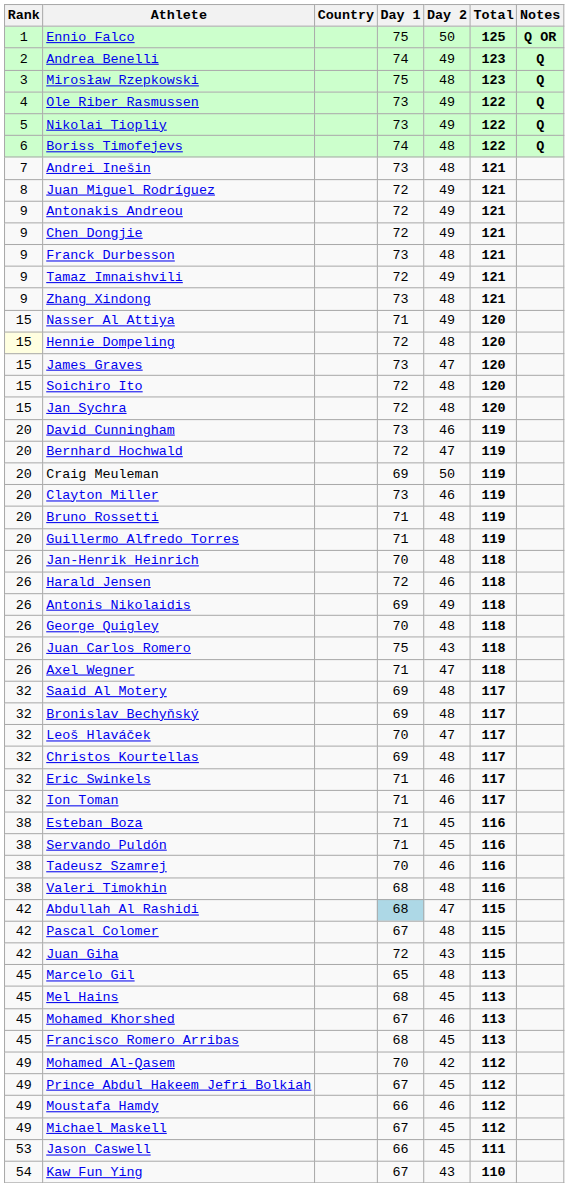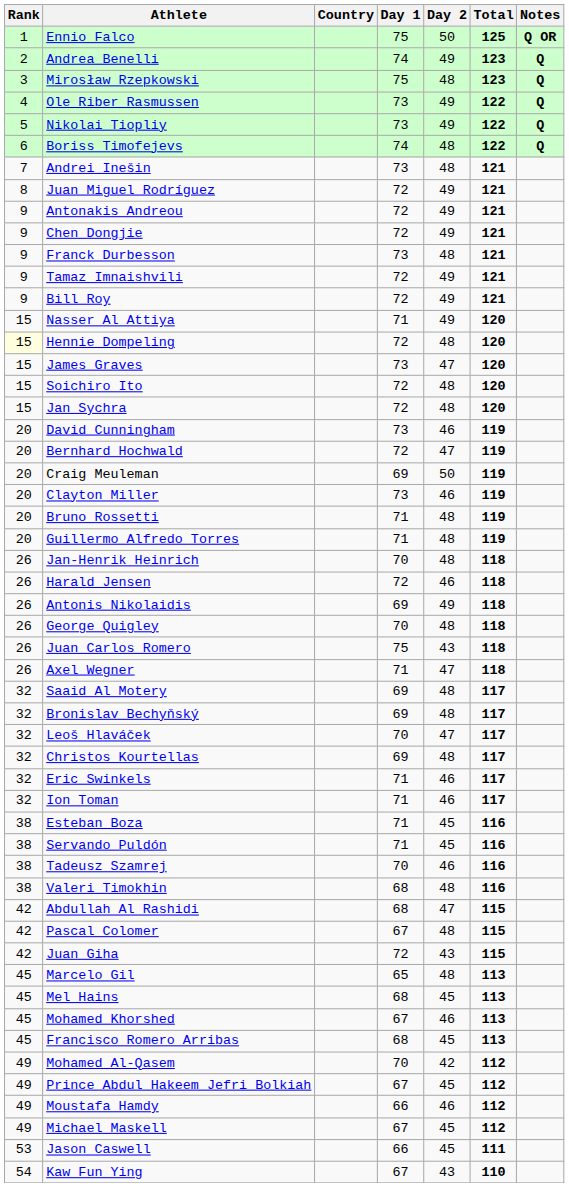 <table class="wikitable sortable" style="text-align: center">
 <tr>
 <th>Rank</th>
 <th>Athlete</th>
 <th>Country</th>
 <th>Day 1</th>
 <th>Day 2</th>
 <th>Total</th>
 <th>Notes</th>
 </tr>
 <tr bgcolor=#ccffcc>
 <td>1</td>
 <td align=left><a href='#'>Ennio Falco</a></td>
 <td align=left></td>
 <td>75</td>
 <td>50</td>
 <td><strong>125</strong></td>
 <td><strong>Q OR</strong></td>
 </tr>
 <tr bgcolor=#ccffcc>
 <td>2</td>
 <td align=left><a href='#'>Andrea Benelli</a></td>
 <td align=left></td>
 <td>74</td>
 <td>49</td>
 <td><strong>123</strong></td>
 <td><strong>Q</strong></td>
 </tr>
 <tr bgcolor=#ccffcc>
 <td>3</td>
 <td align=left><a href='#'>Mirosław Rzepkowski</a></td>
 <td align=left></td>
 <td>75</td>
 <td>48</td>
 <td><strong>123</strong></td>
 <td><strong>Q</strong></td>
 </tr>
 <tr bgcolor=#ccffcc>
 <td>4</td>
 <td align=left><a href='#'>Ole Riber Rasmussen</a></td>
 <td align=left></td>
 <td>73</td>
 <td>49</td>
 <td><strong>122</strong></td>
 <td><strong>Q</strong></td>
 </tr>
 <tr bgcolor=#ccffcc>
 <td>5</td>
 <td align=left><a href='#'>Nikolai Tiopliy</a></td>
 <td align=left></td>
 <td>73</td>
 <td>49</td>
 <td><strong>122</strong></td>
 <td><strong>Q</strong></td>
 </tr>
 <tr bgcolor=#ccffcc>
 <td>6</td>
 <td align=left><a href='#'>Boriss Timofejevs</a></td>
 <td align=left></td>
 <td>74</td>
 <td>48</td>
 <td><strong>122</strong></td>
 <td><strong>Q</strong></td>
 </tr>
 <tr>
 <td>7</td>
 <td align=left><a href='#'>Andrei Inešin</a></td>
 <td align=left></td>
 <td>73</td>
 <td>48</td>
 <td><strong>121</strong></td>
 <td></td>
 </tr>
 <tr>
 <td>8</td>
 <td align=left><a href='#'>Juan Miguel Rodríguez</a></td>
 <td align=left></td>
 <td>72</td>
 <td>49</td>
 <td><strong>121</strong></td>
 <td></td>
 </tr>
 <tr>
 <td>9</td>
 <td align=left><a href='#'>Antonakis Andreou</a></td>
 <td align=left></td>
 <td>72</td>
 <td>49</td>
 <td><strong>121</strong></td>
 <td></td>
 </tr>
 <tr>
 <td>9</td>
 <td align=left><a href='#'>Chen Dongjie</a></td>
 <td align=left></td>
 <td>72</td>
 <td>49</td>
 <td><strong>121</strong></td>
 <td></td>
 </tr>
 <tr>
 <td>9</td>
 <td align=left><a href='#'>Franck Durbesson</a></td>
 <td align=left></td>
 <td>73</td>
 <td>48</td>
 <td><strong>121</strong></td>
 <td></td>
 </tr>
 <tr>
 <td>9</td>
 <td align=left><a href='#'>Tamaz Imnaishvili</a></td>
 <td align=left></td>
 <td>72</td>
 <td>49</td>
 <td><strong>121</strong></td>
 <td></td>
 </tr>
 <tr>
 <td>9</td>
-<td align=left><a href='#'>Zhang Xindong</a></td>
+<td align=left><a href='#'>Bill Roy</a></td>
 <td align=left></td>
-<td>73</td>
-<td>48</td>
+<td>72</td>
+<td>49</td>
 <td><strong>121</strong></td>
 <td></td>
 </tr>
 <tr>
 <td>15</td>
 <td align=left><a href='#'>Nasser Al Attiya</a></td>
 <td align=left></td>
 <td>71</td>
 <td>49</td>
 <td><strong>120</strong></td>
 <td></td>
 </tr>
 <tr>
 <td style="background: lightyellow;">15</td>
 <td align=left><a href='#'>Hennie Dompeling</a></td>
 <td align=left></td>
 <td>72</td>
 <td>48</td>
 <td><strong>120</strong></td>
 <td></td>
 </tr>
 <tr>
 <td>15</td>
 <td align=left><a href='#'>James Graves</a></td>
 <td align=left></td>
 <td>73</td>
 <td>47</td>
 <td><strong>120</strong></td>
 <td></td>
 </tr>
 <tr>
 <td>15</td>
 <td align=left><a href='#'>Soichiro Ito</a></td>
 <td align=left></td>
 <td>72</td>
 <td>48</td>
 <td><strong>120</strong></td>
 <td></td>
 </tr>
 <tr>
 <td>15</td>
 <td align=left><a href='#'>Jan Sychra</a></td>
 <td align=left></td>
 <td>72</td>
 <td>48</td>
 <td><strong>120</strong></td>
 <td></td>
 </tr>
 <tr>
 <td>20</td>
 <td align=left><a href='#'>David Cunningham</a></td>
 <td align=left></td>
 <td>73</td>
 <td>46</td>
 <td><strong>119</strong></td>
 <td></td>
 </tr>
 <tr>
 <td>20</td>
 <td align=left><a href='#'>Bernhard Hochwald</a></td>
 <td align=left></td>
 <td>72</td>
 <td>47</td>
 <td><strong>119</strong></td>
 <td></td>
 </tr>
 <tr>
 <td>20</td>
 <td align=left>Craig Meuleman</td>
 <td align=left></td>
 <td>69</td>
 <td>50</td>
 <td><strong>119</strong></td>
 <td></td>
 </tr>
 <tr>
 <td>20</td>
 <td align=left><a href='#'>Clayton Miller</a></td>
 <td align=left></td>
 <td>73</td>
 <td>46</td>
 <td><strong>119</strong></td>
 <td></td>
 </tr>
 <tr>
 <td>20</td>
 <td align=left><a href='#'>Bruno Rossetti</a></td>
 <td align=left></td>
 <td>71</td>
 <td>48</td>
 <td><strong>119</strong></td>
 <td></td>
 </tr>
 <tr>
 <td>20</td>
 <td align=left><a href='#'>Guillermo Alfredo Torres</a></td>
 <td align=left></td>
 <td>71</td>
 <td>48</td>
 <td><strong>119</strong></td>
 <td></td>
 </tr>
 <tr>
 <td>26</td>
 <td align=left><a href='#'>Jan-Henrik Heinrich</a></td>
 <td align=left></td>
 <td>70</td>
 <td>48</td>
 <td><strong>118</strong></td>
 <td></td>
 </tr>
 <tr>
 <td>26</td>
 <td align=left><a href='#'>Harald Jensen</a></td>
 <td align=left></td>
 <td>72</td>
 <td>46</td>
 <td><strong>118</strong></td>
 <td></td>
 </tr>
 <tr>
 <td>26</td>
 <td align=left><a href='#'>Antonis Nikolaidis</a></td>
 <td align=left></td>
 <td>69</td>
 <td>49</td>
 <td><strong>118</strong></td>
 <td></td>
 </tr>
 <tr>
 <td>26</td>
 <td align=left><a href='#'>George Quigley</a></td>
 <td align=left></td>
 <td>70</td>
 <td>48</td>
 <td><strong>118</strong></td>
 <td></td>
 </tr>
 <tr>
 <td>26</td>
 <td align=left><a href='#'>Juan Carlos Romero</a></td>
 <td align=left></td>
 <td>75</td>
 <td>43</td>
 <td><strong>118</strong></td>
 <td></td>
 </tr>
 <tr>
 <td>26</td>
 <td align=left><a href='#'>Axel Wegner</a></td>
 <td align=left></td>
 <td>71</td>
 <td>47</td>
 <td><strong>118</strong></td>
 <td></td>
 </tr>
 <tr>
 <td>32</td>
 <td align=left><a href='#'>Saaid Al Motery</a></td>
 <td align=left></td>
 <td>69</td>
 <td>48</td>
 <td><strong>117</strong></td>
 <td></td>
 </tr>
 <tr>
 <td>32</td>
 <td align=left><a href='#'>Bronislav Bechyňský</a></td>
 <td align=left></td>
 <td>69</td>
 <td>48</td>
 <td><strong>117</strong></td>
 <td></td>
 </tr>
 <tr>
 <td>32</td>
 <td align=left><a href='#'>Leoš Hlaváček</a></td>
 <td align=left></td>
 <td>70</td>
 <td>47</td>
 <td><strong>117</strong></td>
 <td></td>
 </tr>
 <tr>
 <td>32</td>
 <td align=left><a href='#'>Christos Kourtellas</a></td>
 <td align=left></td>
 <td>69</td>
 <td>48</td>
 <td><strong>117</strong></td>
 <td></td>
 </tr>
 <tr>
 <td>32</td>
 <td align=left><a href='#'>Eric Swinkels</a></td>
 <td align=left></td>
 <td>71</td>
 <td>46</td>
 <td><strong>117</strong></td>
 <td></td>
 </tr>
 <tr>
 <td>32</td>
 <td align=left><a href='#'>Ion Toman</a></td>
 <td align=left></td>
 <td>71</td>
 <td>46</td>
 <td><strong>117</strong></td>
 <td></td>
 </tr>
 <tr>
 <td>38</td>
 <td align=left><a href='#'>Esteban Boza</a></td>
 <td align=left></td>
 <td>71</td>
 <td>45</td>
 <td><strong>116</strong></td>
 <td></td>
 </tr>
 <tr>
 <td>38</td>
 <td align=left><a href='#'>Servando Puldón</a></td>
 <td align=left></td>
 <td>71</td>
 <td>45</td>
 <td><strong>116</strong></td>
 <td></td>
 </tr>
 <tr>
 <td>38</td>
 <td align=left><a href='#'>Tadeusz Szamrej</a></td>
 <td align=left></td>
 <td>70</td>
 <td>46</td>
 <td><strong>116</strong></td>
 <td></td>
 </tr>
 <tr>
 <td>38</td>
 <td align=left><a href='#'>Valeri Timokhin</a></td>
 <td align=left></td>
 <td>68</td>
 <td>48</td>
 <td><strong>116</strong></td>
 <td></td>
 </tr>
 <tr>
 <td>42</td>
 <td align=left><a href='#'>Abdullah Al Rashidi</a></td>
 <td align=left></td>
-<td style="background: lightblue;">68</td>
+<td>68</td>
 <td>47</td>
 <td><strong>115</strong></td>
 <td></td>
 </tr>
 <tr>
 <td>42</td>
 <td align=left><a href='#'>Pascal Colomer</a></td>
 <td align=left></td>
 <td>67</td>
 <td>48</td>
 <td><strong>115</strong></td>
 <td></td>
 </tr>
 <tr>
 <td>42</td>
 <td align=left><a href='#'>Juan Giha</a></td>
 <td align=left></td>
 <td>72</td>
 <td>43</td>
 <td><strong>115</strong></td>
 <td></td>
 </tr>
 <tr>
 <td>45</td>
 <td align=left><a href='#'>Marcelo Gil</a></td>
 <td align=left></td>
 <td>65</td>
 <td>48</td>
 <td><strong>113</strong></td>
 <td></td>
 </tr>
 <tr>
 <td>45</td>
 <td align=left><a href='#'>Mel Hains</a></td>
 <td align=left></td>
 <td>68</td>
 <td>45</td>
 <td><strong>113</strong></td>
 <td></td>
 </tr>
 <tr>
 <td>45</td>
 <td align=left><a href='#'>Mohamed Khorshed</a></td>
 <td align=left></td>
 <td>67</td>
 <td>46</td>
 <td><strong>113</strong></td>
 <td></td>
 </tr>
 <tr>
 <td>45</td>
 <td align=left><a href='#'>Francisco Romero Arribas</a></td>
 <td align=left></td>
 <td>68</td>
 <td>45</td>
 <td><strong>113</strong></td>
 <td></td>
 </tr>
 <tr>
 <td>49</td>
 <td align=left><a href='#'>Mohamed Al-Qasem</a></td>
 <td align=left></td>
 <td>70</td>
 <td>42</td>
 <td><strong>112</strong></td>
 <td></td>
 </tr>
 <tr>
 <td>49</td>
 <td align=left><a href='#'>Prince Abdul Hakeem Jefri Bolkiah</a></td>
 <td align=left></td>
 <td>67</td>
 <td>45</td>
 <td><strong>112</strong></td>
 <td></td>
 </tr>
 <tr>
 <td>49</td>
 <td align=left><a href='#'>Moustafa Hamdy</a></td>
 <td align=left></td>
 <td>66</td>
 <td>46</td>
 <td><strong>112</strong></td>
 <td></td>
 </tr>
 <tr>
 <td>49</td>
 <td align=left><a href='#'>Michael Maskell</a></td>
 <td align=left></td>
 <td>67</td>
 <td>45</td>
 <td><strong>112</strong></td>
 <td></td>
 </tr>
 <tr>
 <td>53</td>
 <td align=left><a href='#'>Jason Caswell</a></td>
 <td align=left></td>
 <td>66</td>
 <td>45</td>
 <td><strong>111</strong></td>
 <td></td>
 </tr>
 <tr>
 <td>54</td>
 <td align=left><a href='#'>Kaw Fun Ying</a></td>
 <td align=left></td>
 <td>67</td>
 <td>43</td>
 <td><strong>110</strong></td>
 <td></td>
 </tr>
 </table>
